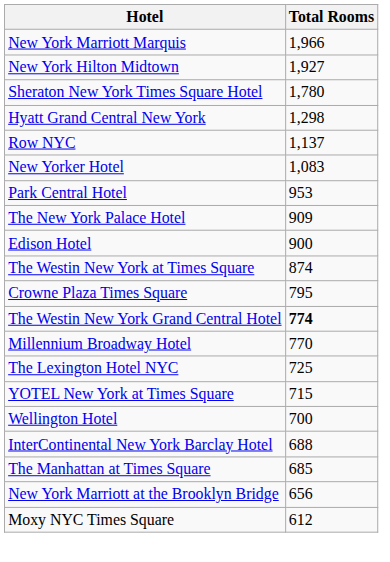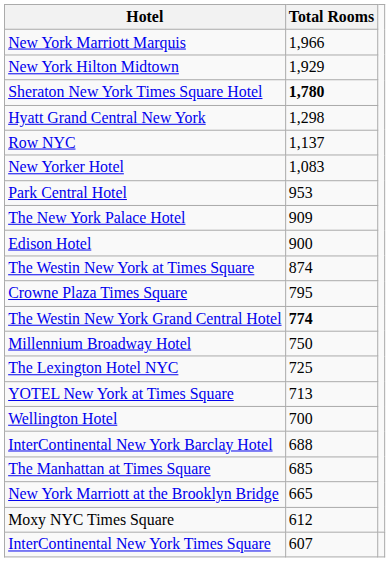 <table class="wikitable">
 <tr>
 <th>Hotel</th>
 <th>Total Rooms</th>
 </tr>
 <tr>
 <td><a href='#'>New York Marriott Marquis</a></td>
 <td>1,966</td>
 </tr>
 <tr>
 <td><a href='#'>New York Hilton Midtown</a></td>
-<td>1,927</td>
+<td>1,929</td>
 </tr>
 <tr>
 <td><a href='#'>Sheraton New York Times Square Hotel</a></td>
-<td>1,780</td>
+<td><strong>1,780</strong></td>
 </tr>
 <tr>
 <td><a href='#'>Hyatt Grand Central New York</a></td>
 <td>1,298</td>
 </tr>
 <tr>
 <td><a href='#'>Row NYC</a></td>
 <td>1,137</td>
 </tr>
 <tr>
 <td><a href='#'>New Yorker Hotel</a></td>
 <td>1,083</td>
 </tr>
 <tr>
 <td><a href='#'>Park Central Hotel</a></td>
 <td>953</td>
 </tr>
 <tr>
 <td><a href='#'>The New York Palace Hotel</a></td>
 <td>909</td>
 </tr>
 <tr>
 <td><a href='#'>Edison Hotel</a></td>
 <td>900</td>
 </tr>
 <tr>
 <td><a href='#'>The Westin New York at Times Square</a></td>
 <td>874</td>
 </tr>
 <tr>
 <td><a href='#'>Crowne Plaza Times Square</a></td>
 <td>795</td>
 </tr>
 <tr>
 <td><a href='#'>The Westin New York Grand Central Hotel</a></td>
 <td><strong>774</strong></td>
 </tr>
 <tr>
 <td><a href='#'>Millennium Broadway Hotel</a></td>
-<td>770</td>
+<td>750</td>
 </tr>
 <tr>
 <td><a href='#'>The Lexington Hotel NYC</a></td>
 <td>725</td>
 </tr>
 <tr>
 <td><a href='#'> YOTEL New York at Times Square</a></td>
-<td>715</td>
+<td>713</td>
 </tr>
 <tr>
 <td><a href='#'>Wellington Hotel</a></td>
 <td>700</td>
 </tr>
 <tr>
 <td><a href='#'>InterContinental New York Barclay Hotel</a></td>
 <td>688</td>
 </tr>
 <tr>
 <td><a href='#'>The Manhattan at Times Square</a></td>
 <td>685</td>
 </tr>
 <tr>
 <td><a href='#'>New York Marriott at the Brooklyn Bridge</a></td>
-<td>656</td>
+<td>665</td>
 </tr>
 <tr>
 <td>Moxy NYC Times Square</td>
 <td>612</td>
 </tr>
+<tr>
+<td><a href='#'>InterContinental New York Times Square</a></td>
+<td>607</td>
+<td></td>
+</tr>
 </table>
